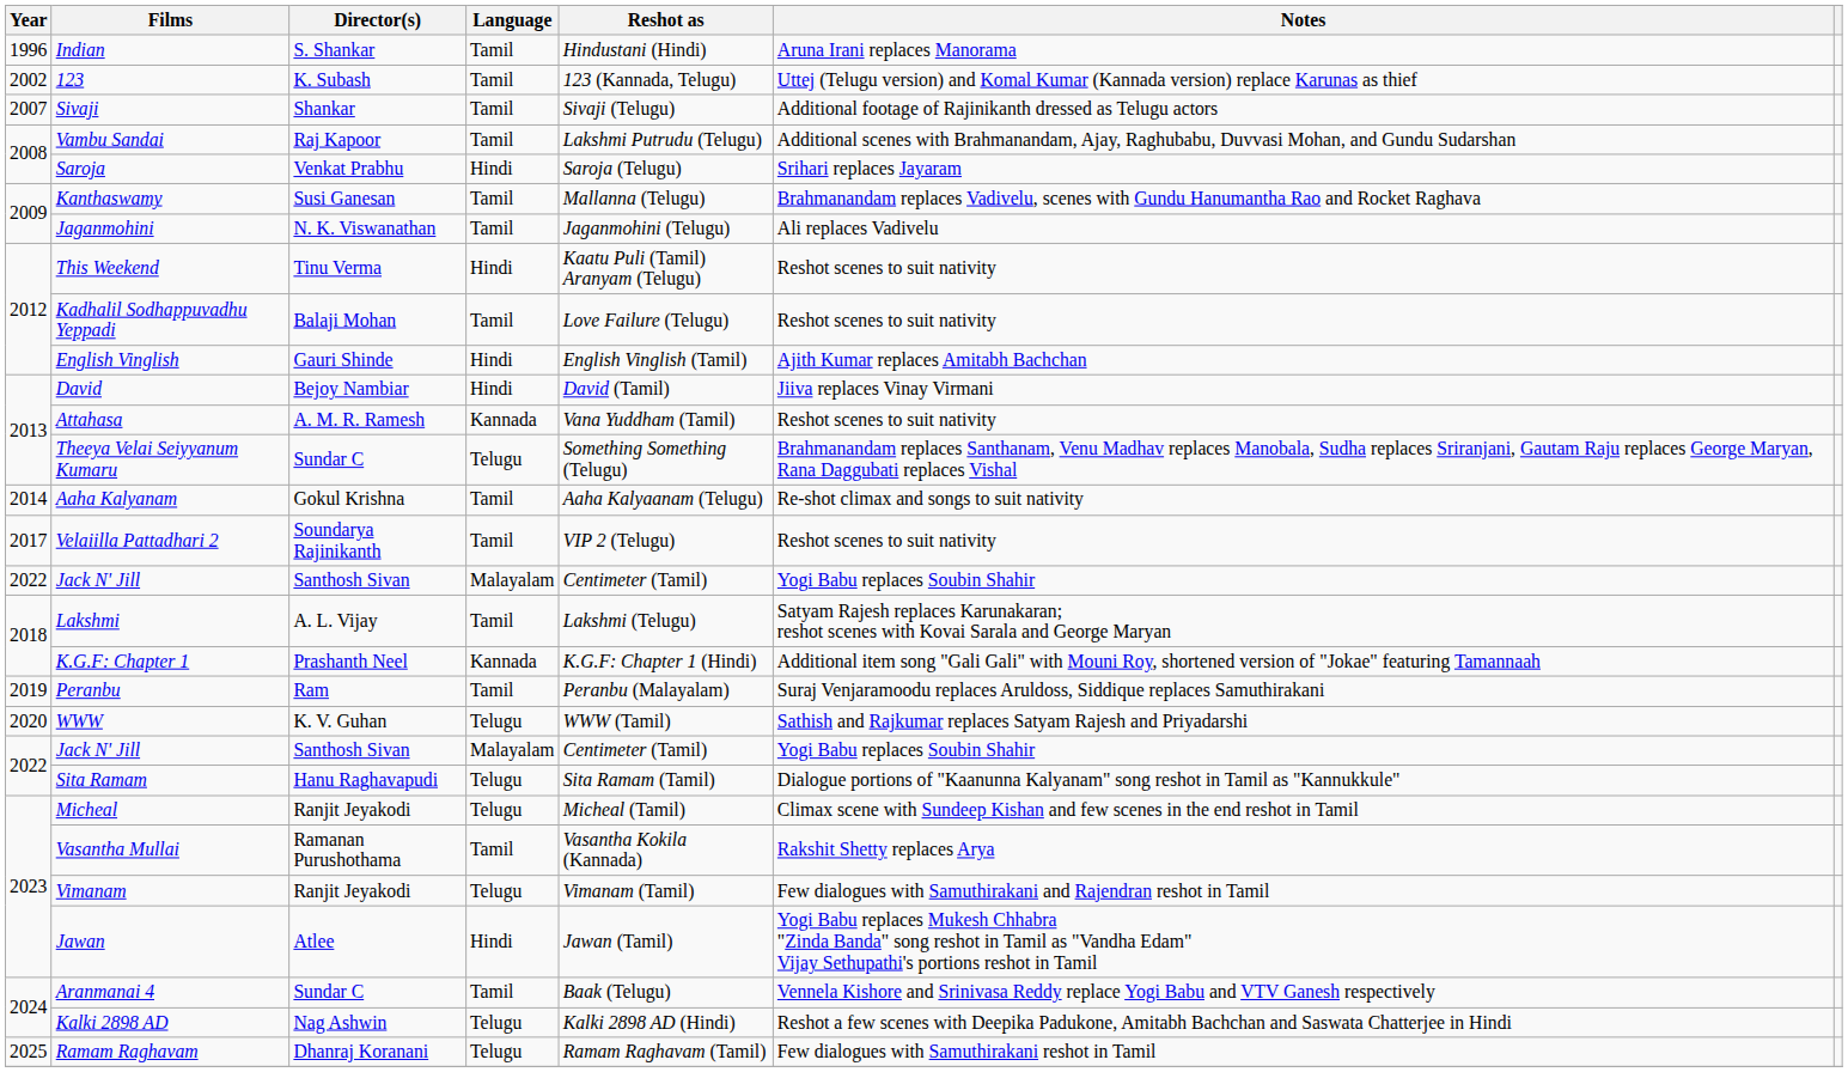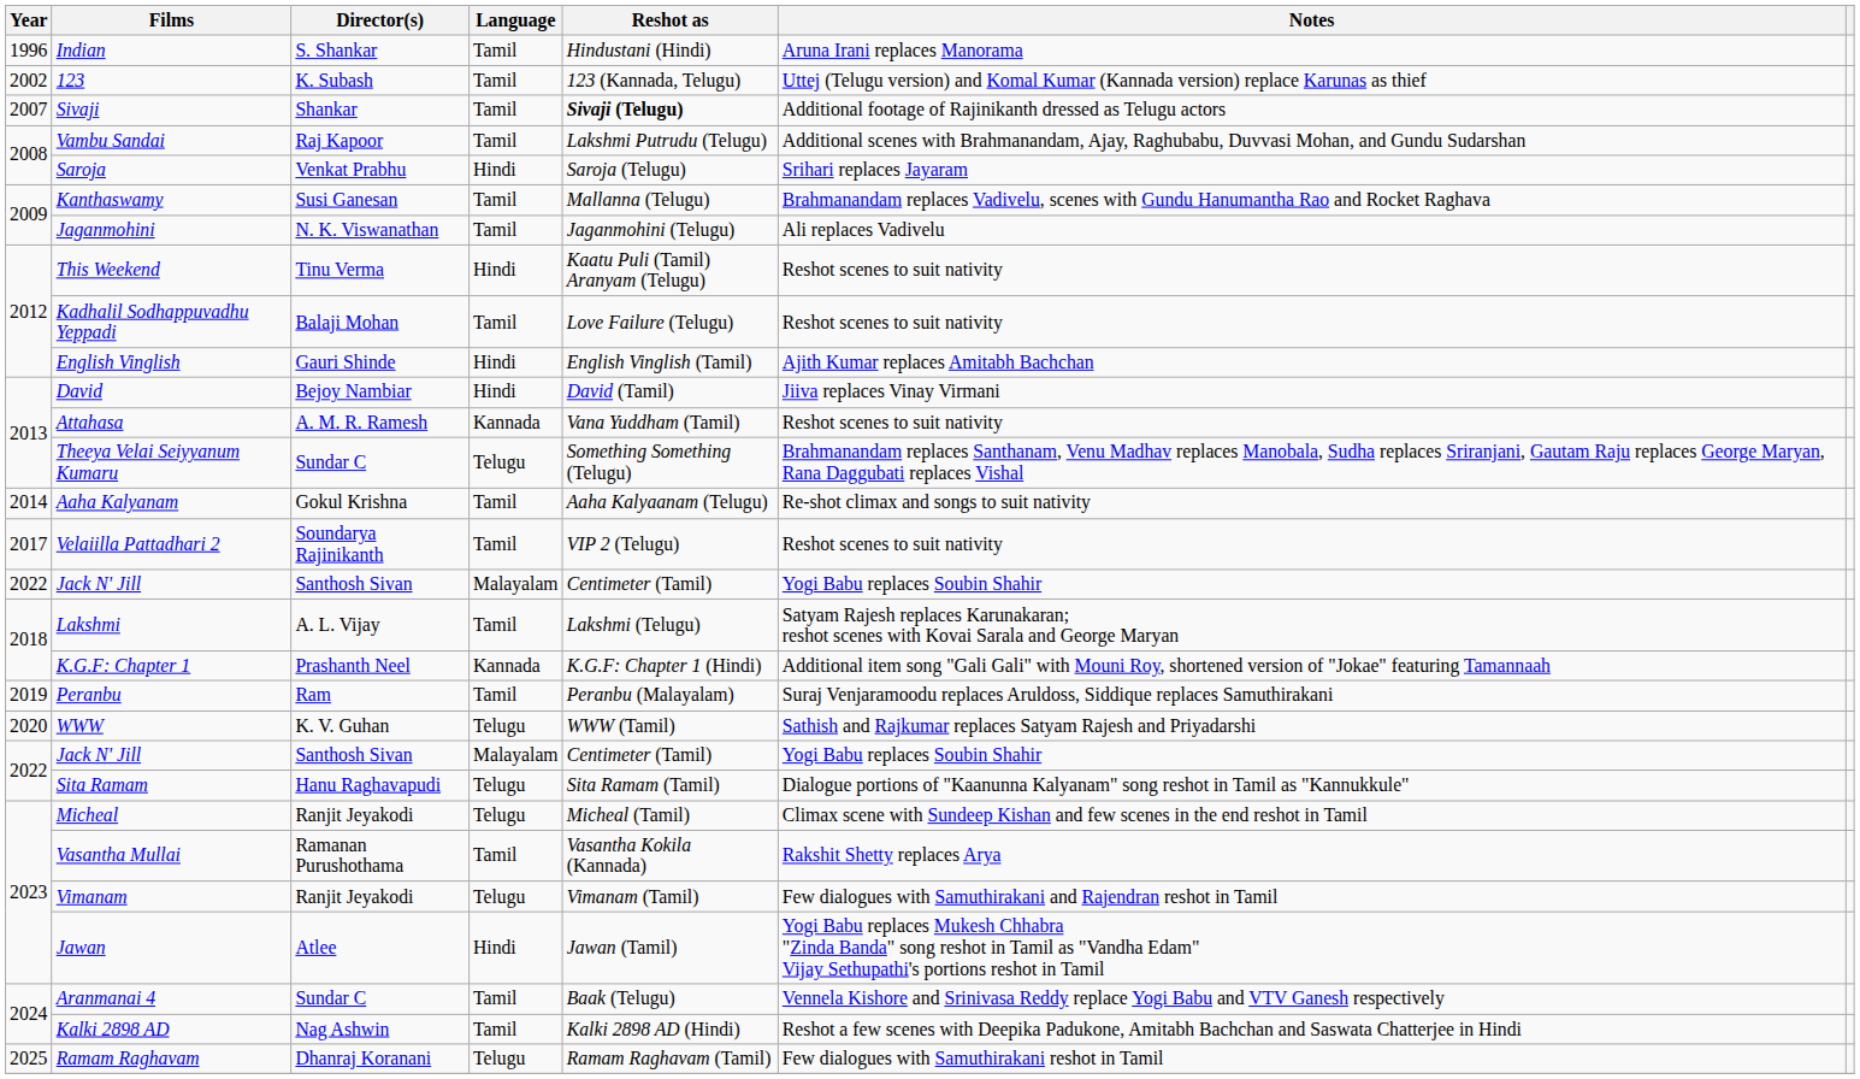 <table class="wikitable sortable">
 <tr>
 <th>Year</th>
 <th>Films</th>
 <th>Director(s)</th>
 <th>Language</th>
 <th>Reshot as</th>
 <th>Notes</th>
 <th class="unsortable"></th>
 </tr>
 <tr>
 <td>1996</td>
 <td><em><a href='#'>Indian</a></em></td>
 <td><a href='#'>S. Shankar</a></td>
 <td>Tamil</td>
 <td><em>Hindustani</em> (Hindi)</td>
 <td><a href='#'>Aruna Irani</a> replaces <a href='#'>Manorama</a></td>
 <td></td>
 </tr>
 <tr>
 <td>2002</td>
 <td><em><a href='#'>123</a></em></td>
 <td><a href='#'>K. Subash</a></td>
 <td>Tamil</td>
 <td><em>123</em> (Kannada, Telugu)</td>
 <td><a href='#'>Uttej</a> (Telugu version) and <a href='#'>Komal Kumar</a> (Kannada version) replace <a href='#'>Karunas</a> as thief</td>
 <td></td>
 </tr>
 <tr>
 <td>2007</td>
 <td><em><a href='#'>Sivaji</a></em></td>
 <td><a href='#'>Shankar</a></td>
 <td>Tamil</td>
-<td><em>Sivaji</em> (Telugu)</td>
+<td><strong><em>Sivaji</em> (Telugu)</strong></td>
 <td>Additional footage of Rajinikanth dressed as Telugu actors</td>
 <td style="text-align:center;"></td>
 </tr>
 <tr>
 <td rowspan="2">2008</td>
 <td><em><a href='#'>Vambu Sandai</a></em></td>
 <td><a href='#'>Raj Kapoor</a></td>
 <td>Tamil</td>
 <td><em>Lakshmi Putrudu </em> (Telugu)</td>
 <td>Additional scenes  with Brahmanandam, Ajay, Raghubabu, Duvvasi Mohan, and Gundu Sudarshan</td>
 <td></td>
 </tr>
 <tr>
 <td><em><a href='#'>Saroja</a></em></td>
 <td><a href='#'>Venkat Prabhu</a></td>
 <td>Hindi</td>
 <td><em>Saroja</em> (Telugu)</td>
 <td><a href='#'>Srihari</a> replaces <a href='#'>Jayaram</a></td>
 <td></td>
 </tr>
 <tr>
 <td rowspan="2">2009</td>
 <td><em><a href='#'>Kanthaswamy</a></em></td>
 <td><a href='#'>Susi Ganesan</a></td>
 <td>Tamil</td>
 <td><em>Mallanna</em> (Telugu)</td>
 <td><a href='#'>Brahmanandam</a> replaces <a href='#'>Vadivelu</a>, scenes with <a href='#'>Gundu Hanumantha Rao</a> and Rocket Raghava</td>
 <td></td>
 </tr>
 <tr>
 <td><em><a href='#'>Jaganmohini</a></em></td>
 <td><a href='#'>N. K. Viswanathan</a></td>
 <td>Tamil</td>
 <td><em>Jaganmohini</em> (Telugu)</td>
 <td>Ali replaces Vadivelu</td>
 <td></td>
 </tr>
 <tr>
 <td rowspan="3">2012</td>
 <td><em><a href='#'>This Weekend</a></em></td>
 <td><a href='#'>Tinu Verma</a></td>
 <td>Hindi</td>
 <td><em>Kaatu Puli</em> (Tamil)<br> <em>Aranyam</em> (Telugu)</td>
 <td>Reshot scenes to suit nativity</td>
 <td></td>
 </tr>
 <tr>
 <td><em><a href='#'>Kadhalil Sodhappuvadhu Yeppadi</a></em></td>
 <td><a href='#'>Balaji Mohan</a></td>
 <td>Tamil</td>
 <td><em>Love Failure</em> (Telugu)</td>
 <td>Reshot scenes to suit nativity</td>
 <td></td>
 </tr>
 <tr>
 <td><em><a href='#'>English Vinglish</a></em></td>
 <td><a href='#'>Gauri Shinde</a></td>
 <td>Hindi</td>
 <td><em>English Vinglish</em> (Tamil)</td>
 <td><a href='#'>Ajith Kumar</a> replaces <a href='#'>Amitabh Bachchan</a></td>
 <td></td>
 </tr>
 <tr>
 <td rowspan="3">2013</td>
 <td><em><a href='#'>David</a></em></td>
 <td><a href='#'>Bejoy Nambiar</a></td>
 <td>Hindi</td>
 <td><em><a href='#'>David</a></em> (Tamil)</td>
 <td><a href='#'>Jiiva</a> replaces Vinay Virmani</td>
 <td></td>
 </tr>
 <tr>
 <td><em><a href='#'>Attahasa</a></em></td>
 <td><a href='#'>A. M. R. Ramesh</a></td>
 <td>Kannada</td>
 <td><em>Vana Yuddham</em> (Tamil)</td>
 <td>Reshot scenes to suit nativity</td>
 <td></td>
 </tr>
 <tr>
 <td><em><a href='#'>Theeya Velai Seiyyanum Kumaru</a></em></td>
 <td><a href='#'>Sundar C</a></td>
 <td>Telugu</td>
 <td><em>Something Something</em> (Telugu)</td>
 <td><a href='#'>Brahmanandam</a> replaces <a href='#'>Santhanam</a>, <a href='#'>Venu Madhav</a> replaces <a href='#'>Manobala</a>, <a href='#'>Sudha</a> replaces <a href='#'>Sriranjani</a>, <a href='#'>Gautam Raju</a> replaces <a href='#'>George Maryan</a>, <a href='#'>Rana Daggubati</a> replaces <a href='#'>Vishal</a></td>
 <td></td>
 </tr>
 <tr>
 <td>2014</td>
 <td><em><a href='#'>Aaha Kalyanam</a></em></td>
 <td>Gokul Krishna</td>
 <td>Tamil</td>
 <td><em>Aaha Kalyaanam</em> (Telugu)</td>
 <td>Re-shot climax and songs to suit nativity</td>
 <td></td>
 </tr>
 <tr>
 <td>2017</td>
 <td><em><a href='#'>Velaiilla Pattadhari 2</a></em></td>
 <td><a href='#'>Soundarya Rajinikanth</a></td>
 <td>Tamil</td>
 <td><em>VIP 2</em> (Telugu)</td>
 <td>Reshot scenes to suit nativity</td>
 <td style="text-align:center;"></td>
 </tr>
 <tr>
 <td>2022</td>
 <td><em><a href='#'>Jack N' Jill</a></em></td>
 <td><a href='#'>Santhosh Sivan</a></td>
 <td>Malayalam</td>
 <td><em>Centimeter</em> (Tamil)</td>
 <td><a href='#'>Yogi Babu</a> replaces <a href='#'>Soubin Shahir</a></td>
 <td style="text-align:center;"></td>
 </tr>
 <tr>
 <td rowspan="2">2018</td>
 <td><em><a href='#'>Lakshmi</a></em></td>
 <td>A. L. Vijay</td>
 <td>Tamil</td>
 <td><em>Lakshmi</em> (Telugu)</td>
 <td>Satyam Rajesh replaces Karunakaran;<br>reshot scenes with Kovai Sarala and George Maryan</td>
 <td></td>
 </tr>
 <tr>
 <td><em><a href='#'>K.G.F: Chapter 1</a></em></td>
 <td><a href='#'>Prashanth Neel</a></td>
 <td>Kannada</td>
 <td><em>K.G.F: Chapter 1</em> (Hindi)</td>
 <td>Additional item song "Gali Gali" with <a href='#'>Mouni Roy</a>, shortened version of "Jokae" featuring <a href='#'>Tamannaah</a></td>
 <td style="text-align:center;"></td>
 </tr>
 <tr>
 <td>2019</td>
 <td><em><a href='#'>Peranbu</a></em></td>
 <td><a href='#'>Ram</a></td>
 <td>Tamil</td>
 <td><em>Peranbu</em> (Malayalam)</td>
 <td>Suraj Venjaramoodu replaces Aruldoss, Siddique replaces Samuthirakani</td>
 <td></td>
 </tr>
 <tr>
 <td>2020</td>
 <td><em><a href='#'>WWW</a></em></td>
 <td>K. V. Guhan</td>
 <td>Telugu</td>
 <td><em>WWW</em> (Tamil)</td>
 <td><a href='#'>Sathish</a> and <a href='#'>Rajkumar</a> replaces Satyam Rajesh and Priyadarshi</td>
 <td></td>
 </tr>
 <tr>
 <td rowspan="2">2022</td>
 <td><em><a href='#'>Jack N' Jill</a></em></td>
 <td><a href='#'>Santhosh Sivan</a></td>
 <td>Malayalam</td>
 <td><em>Centimeter</em> (Tamil)</td>
 <td><a href='#'>Yogi Babu</a> replaces <a href='#'>Soubin Shahir</a></td>
 <td style="text-align:center;"></td>
 </tr>
 <tr>
 <td><em><a href='#'>Sita Ramam</a></em></td>
 <td><a href='#'>Hanu Raghavapudi</a></td>
 <td>Telugu</td>
 <td><em>Sita Ramam</em> (Tamil)</td>
 <td>Dialogue portions of "Kaanunna Kalyanam" song reshot in Tamil as "Kannukkule"</td>
 <td></td>
 </tr>
 <tr>
 <td rowspan="4">2023</td>
 <td><em><a href='#'>Micheal</a></em></td>
 <td>Ranjit Jeyakodi</td>
 <td>Telugu</td>
 <td><em>Micheal</em> (Tamil)</td>
 <td>Climax scene with <a href='#'>Sundeep Kishan</a> and few scenes in the end reshot in Tamil</td>
 <td></td>
 </tr>
 <tr>
 <td><em><a href='#'>Vasantha Mullai</a></em></td>
 <td>Ramanan Purushothama</td>
 <td>Tamil</td>
 <td><em>Vasantha Kokila</em> (Kannada)</td>
 <td><a href='#'>Rakshit Shetty</a> replaces <a href='#'>Arya</a></td>
 <td style="text-align:center;"></td>
 </tr>
 <tr>
 <td><em><a href='#'>Vimanam</a></em></td>
 <td>Ranjit Jeyakodi</td>
 <td>Telugu</td>
 <td><em>Vimanam</em> (Tamil)</td>
 <td>Few dialogues with <a href='#'>Samuthirakani</a> and <a href='#'>Rajendran</a> reshot in Tamil</td>
 <td style="text-align:center;"></td>
 </tr>
 <tr>
 <td><em><a href='#'>Jawan</a></em></td>
 <td><a href='#'>Atlee</a></td>
 <td>Hindi</td>
 <td><em>Jawan</em> (Tamil)</td>
 <td><a href='#'>Yogi Babu</a> replaces <a href='#'>Mukesh Chhabra</a><br>"<a href='#'>Zinda Banda</a>" song reshot in Tamil as "Vandha Edam" <br><a href='#'>Vijay Sethupathi</a>'s portions reshot in Tamil</td>
 <td style="text-align:center;"></td>
 </tr>
 <tr>
 <td rowspan="2">2024</td>
 <td><em><a href='#'>Aranmanai 4</a></em></td>
 <td><a href='#'>Sundar C</a></td>
 <td>Tamil</td>
 <td><em>Baak</em> (Telugu)</td>
 <td><a href='#'>Vennela Kishore</a> and <a href='#'>Srinivasa Reddy</a> replace <a href='#'>Yogi Babu</a> and <a href='#'>VTV Ganesh</a> respectively</td>
 <td style="text-align:center;"></td>
 </tr>
 <tr>
 <td><em><a href='#'>Kalki 2898 AD</a></em></td>
 <td><a href='#'>Nag Ashwin</a></td>
-<td>Telugu</td>
+<td>Tamil</td>
 <td><em>Kalki 2898 AD</em> (Hindi)</td>
 <td>Reshot a few scenes with Deepika Padukone, Amitabh Bachchan and Saswata Chatterjee in Hindi</td>
 <td style="text-align:center;"></td>
 </tr>
 <tr>
 <td>2025</td>
 <td><em><a href='#'>Ramam Raghavam</a></em></td>
 <td><a href='#'>Dhanraj Koranani</a></td>
 <td>Telugu</td>
 <td><em>Ramam Raghavam</em> (Tamil)</td>
 <td>Few dialogues with <a href='#'>Samuthirakani</a> reshot in Tamil</td>
 <td style="text-align:center;"></td>
 </tr>
 <tr>
 </tr>
 </table>
